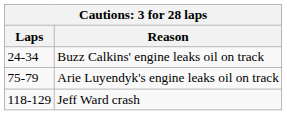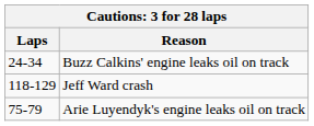 <table class="wikitable">
 <tr>
 <th colspan=2>Cautions: 3 for 28 laps</th>
 </tr>
 <tr>
 <th>Laps</th>
 <th>Reason</th>
 </tr>
 <tr>
 <td>24-34</td>
 <td>Buzz Calkins' engine leaks oil on track</td>
 </tr>
 <tr>
+<td>118-129</td>
+<td>Jeff Ward crash</td>
+</tr>
+<tr>
 <td>75-79</td>
 <td>Arie Luyendyk's engine leaks oil on track</td>
 </tr>
-<tr>
-<td>118-129</td>
-<td>Jeff Ward crash</td>
-</tr>
 </table>
